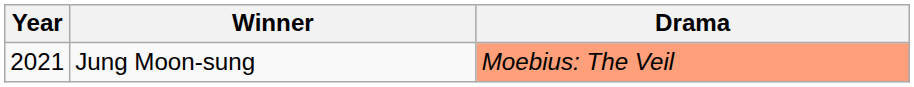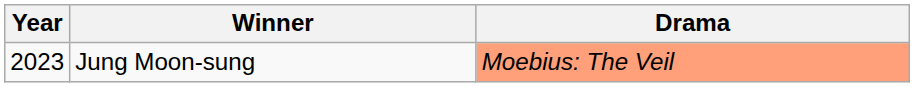 <table class="wikitable" style="width:600px">
 <tr>
 <th width=10>Year</th>
 <th>Winner</th>
 <th>Drama</th>
 </tr>
 <tr>
-<td>2021</td>
+<td>2023</td>
 <td>Jung Moon-sung</td>
 <td style="background: lightsalmon;"><em>Moebius: The Veil</em></td>
 </tr>
 </table>
